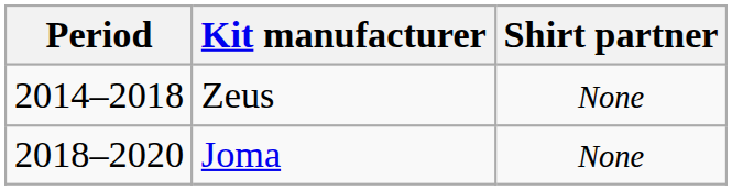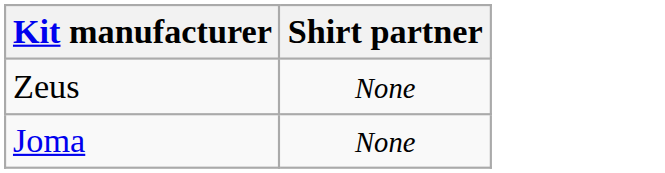 <table class="wikitable" style="text-align: center">
 <tr>
-<th>Period</th>
 <th><a href='#'>Kit</a> manufacturer</th>
 <th>Shirt partner</th>
 </tr>
 <tr>
-<td>2014–2018</td>
 <td style="text-align:Left;"> Zeus</td>
 <td><small><em>None</em></small></td>
 </tr>
 <tr>
-<td>2018–2020</td>
 <td style="text-align:Left;"> <a href='#'>Joma</a></td>
 <td><small><em>None</em></small></td>
 </tr>
 </table>
